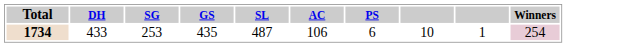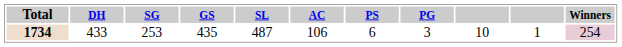 <table style="border: 1px solid #999; background-color:#FFFFFF; line-height:16px; text-align:center">
 <tr>
 <th style="background-color: #ccc;" width="70">Total</th>
 <th style="background-color: #ccc;" width="60"><small><a href='#'>DH</a></small></th>
 <th style="background-color: #ccc;" width="60"><small><a href='#'>SG</a></small></th>
 <th style="background-color: #ccc;" width="60"><small><a href='#'>GS</a></small></th>
 <th style="background-color: #ccc;" width="60"><small><a href='#'>SL</a></small></th>
 <th style="background-color: #ccc;" width="60"><small><a href='#'>AC</a></small></th>
 <th style="background-color: #ccc;" width="60"><small><a href='#'>PS</a></small></th>
+<th style="background-color: #ccc;" width="60"><small><a href='#'>PG</a></small></th>
 <th style="background-color: #ccc;" width="60"><small></small></th>
 <th style="background-color: #ccc;" width="60"><small></small></th>
 <th style="background-color: #ccc;" width="55"><small>Winners</small></th>
 </tr>
 <tr>
 <td bgcolor=#EFDECD><strong>1734</strong></td>
 <td>433</td>
 <td>253</td>
 <td>435</td>
 <td>487</td>
 <td>106</td>
 <td>6</td>
+<td>3</td>
 <td>10</td>
 <td>1</td>
 <td bgcolor=#E8CCD7>254</td>
 </tr>
 </table>
